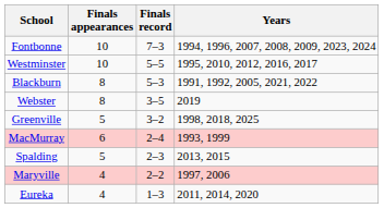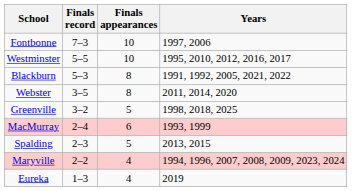 <table class="wikitable sortable" style="text-align:center;">
 <tr>
 <th>School</th>
+<th>Finals<br>record</th>
 <th>Finals<br>appearances</th>
-<th>Finals<br>record</th>
 <th class=unsortable>Years</th>
 </tr>
 <tr>
 <td><a href='#'>Fontbonne</a></td>
+<td>7–3</td>
 <td>10</td>
-<td>7–3</td>
-<td align=left>1994, 1996, 2007, 2008, 2009, 2023, 2024</td>
+<td align=left>1997, 2006</td>
 </tr>
 <tr>
 <td><a href='#'>Westminster</a></td>
+<td>5–5</td>
 <td>10</td>
-<td>5–5</td>
 <td align=left>1995, 2010, 2012, 2016, 2017</td>
 </tr>
 <tr>
 <td><a href='#'>Blackburn</a></td>
+<td>5–3</td>
 <td>8</td>
-<td>5–3</td>
 <td align=left>1991, 1992, 2005, 2021, 2022</td>
 </tr>
 <tr>
 <td><a href='#'>Webster</a></td>
+<td>3–5</td>
 <td>8</td>
-<td>3–5</td>
-<td align=left>2019</td>
+<td align=left>2011, 2014, 2020</td>
 </tr>
 <tr>
 <td><a href='#'>Greenville</a></td>
+<td>3–2</td>
 <td>5</td>
-<td>3–2</td>
 <td align=left>1998, 2018, 2025</td>
 </tr>
 <tr bgcolor=#fdcccc>
 <td><a href='#'>MacMurray</a></td>
+<td>2–4</td>
 <td>6</td>
-<td>2–4</td>
 <td align=left>1993, 1999</td>
 </tr>
 <tr>
 <td><a href='#'>Spalding</a></td>
+<td>2–3</td>
 <td>5</td>
-<td>2–3</td>
 <td align=left>2013, 2015</td>
 </tr>
 <tr bgcolor=#fdcccc>
 <td><a href='#'>Maryville</a></td>
+<td>2–2</td>
 <td>4</td>
-<td>2–2</td>
-<td align=left>1997, 2006</td>
+<td align=left>1994, 1996, 2007, 2008, 2009, 2023, 2024</td>
 </tr>
 <tr>
 <td><a href='#'>Eureka</a></td>
+<td>1–3</td>
 <td>4</td>
-<td>1–3</td>
-<td align=left>2011, 2014, 2020</td>
+<td align=left>2019</td>
 </tr>
 </table>
